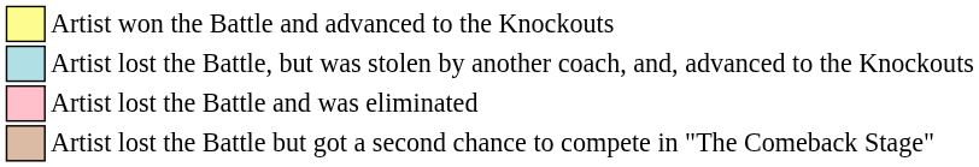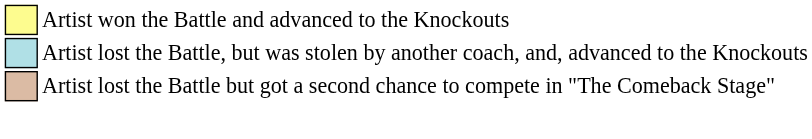 <table class="toccolours" style="font-size: 100%">
 <tr>
 <td style="background:#fdfc8f; border:1px solid black">     </td>
 <td>Artist won the Battle and advanced to the Knockouts</td>
 </tr>
 <tr>
 <td style="background:#b0e0e6; border:1px solid black">     </td>
 <td>Artist lost the Battle, but was stolen by another coach, and, advanced to the Knockouts</td>
 </tr>
 <tr>
-<td style="background:pink; border:1px solid black">     </td>
-<td>Artist lost the Battle and was eliminated</td>
-</tr>
-<tr>
 <td style="background:#dbbba4; border:1px solid black">     </td>
 <td>Artist lost the Battle but got a second chance to compete in "The Comeback Stage"</td>
 </tr>
 </table>
